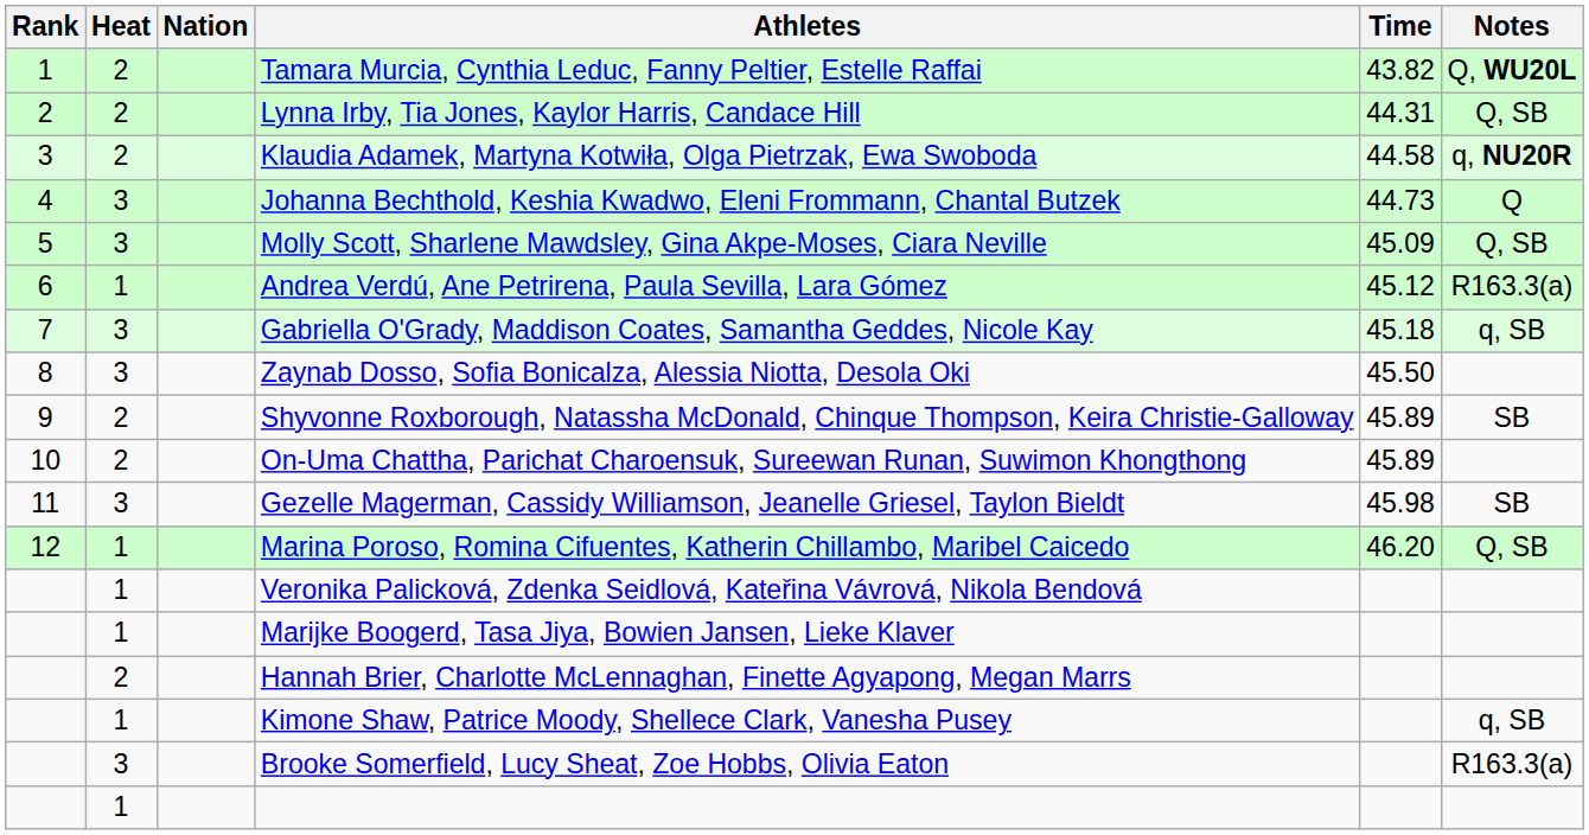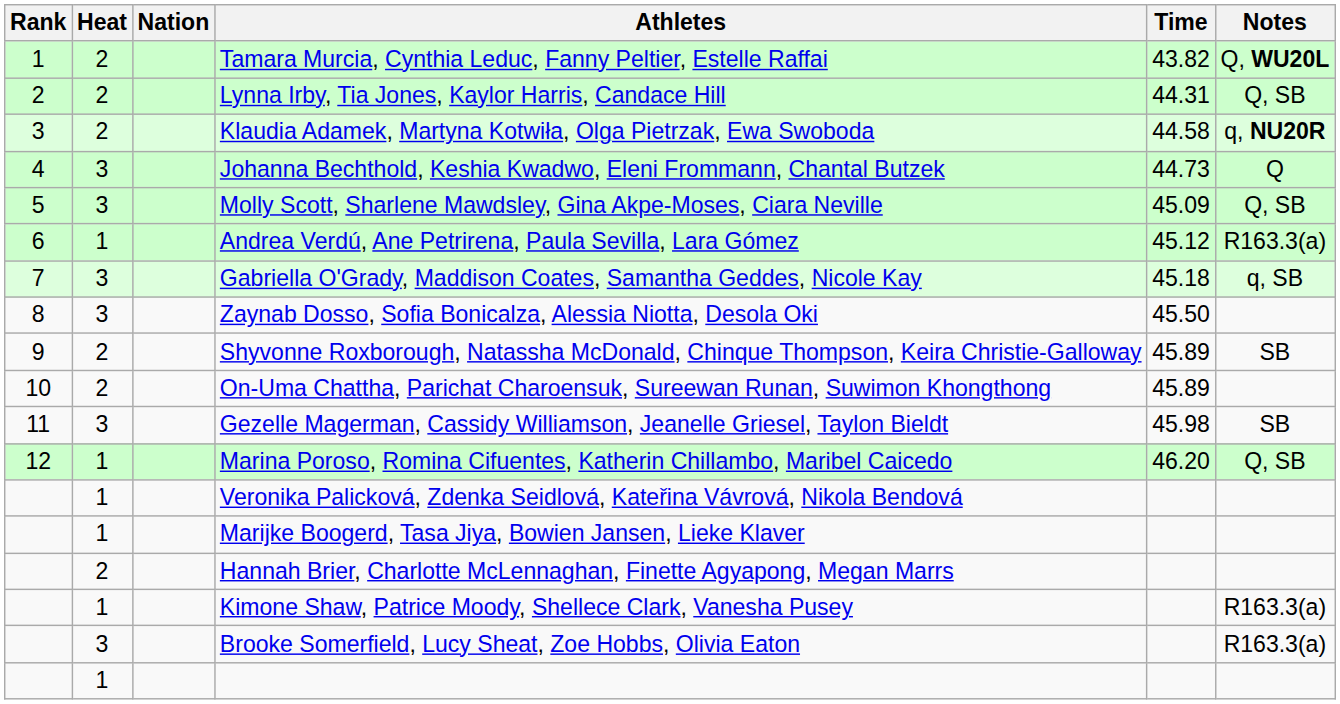 <table class="wikitable sortable" style="text-align:center">
 <tr>
 <th>Rank</th>
 <th>Heat</th>
 <th>Nation</th>
 <th>Athletes</th>
 <th>Time</th>
 <th>Notes</th>
 </tr>
 <tr bgcolor=ccffcc>
 <td>1</td>
 <td>2</td>
 <td align=left></td>
 <td align=left><a href='#'>Tamara Murcia</a>, <a href='#'>Cynthia Leduc</a>, <a href='#'>Fanny Peltier</a>, <a href='#'>Estelle Raffai</a></td>
 <td>43.82</td>
 <td>Q, <strong>WU20L</strong></td>
 </tr>
 <tr bgcolor=ccffcc>
 <td>2</td>
 <td>2</td>
 <td align=left></td>
 <td align=left><a href='#'>Lynna Irby</a>, <a href='#'>Tia Jones</a>, <a href='#'>Kaylor Harris</a>, <a href='#'>Candace Hill</a></td>
 <td>44.31</td>
 <td>Q, SB</td>
 </tr>
 <tr bgcolor=ddffdd>
 <td>3</td>
 <td>2</td>
 <td align=left></td>
 <td align=left><a href='#'>Klaudia Adamek</a>, <a href='#'>Martyna Kotwiła</a>, <a href='#'>Olga Pietrzak</a>, <a href='#'>Ewa Swoboda</a></td>
 <td>44.58</td>
 <td>q, <strong>NU20R</strong></td>
 </tr>
 <tr bgcolor=ccffcc>
 <td>4</td>
 <td>3</td>
 <td align=left></td>
 <td align=left><a href='#'>Johanna Bechthold</a>, <a href='#'>Keshia Kwadwo</a>, <a href='#'>Eleni Frommann</a>, <a href='#'>Chantal Butzek</a></td>
 <td>44.73</td>
 <td>Q</td>
 </tr>
 <tr bgcolor=ccffcc>
 <td>5</td>
 <td>3</td>
 <td align=left></td>
 <td align=left><a href='#'>Molly Scott</a>, <a href='#'>Sharlene Mawdsley</a>, <a href='#'>Gina Akpe-Moses</a>, <a href='#'>Ciara Neville</a></td>
 <td>45.09</td>
 <td>Q, SB</td>
 </tr>
 <tr bgcolor=ccffcc>
 <td>6</td>
 <td>1</td>
 <td align=left></td>
 <td align=left><a href='#'>Andrea Verdú</a>, <a href='#'>Ane Petrirena</a>, <a href='#'>Paula Sevilla</a>, <a href='#'>Lara Gómez</a></td>
 <td>45.12</td>
 <td>R163.3(a)</td>
 </tr>
 <tr bgcolor=ddffdd>
 <td>7</td>
 <td>3</td>
 <td align=left></td>
 <td align=left><a href='#'>Gabriella O'Grady</a>, <a href='#'>Maddison Coates</a>, <a href='#'>Samantha Geddes</a>, <a href='#'>Nicole Kay</a></td>
 <td>45.18</td>
 <td>q, SB</td>
 </tr>
 <tr>
 <td>8</td>
 <td>3</td>
 <td align=left></td>
 <td align=left><a href='#'>Zaynab Dosso</a>, <a href='#'>Sofia Bonicalza</a>, <a href='#'>Alessia Niotta</a>, <a href='#'>Desola Oki</a></td>
 <td>45.50</td>
 <td></td>
 </tr>
 <tr>
 <td>9</td>
 <td>2</td>
 <td align=left></td>
 <td align=left><a href='#'>Shyvonne Roxborough</a>, <a href='#'>Natassha McDonald</a>, <a href='#'>Chinque Thompson</a>, <a href='#'>Keira Christie-Galloway</a></td>
 <td>45.89</td>
 <td>SB</td>
 </tr>
 <tr>
 <td>10</td>
 <td>2</td>
 <td align=left></td>
 <td align=left><a href='#'>On-Uma Chattha</a>, <a href='#'>Parichat Charoensuk</a>, <a href='#'>Sureewan Runan</a>, <a href='#'>Suwimon Khongthong</a></td>
 <td>45.89</td>
 <td></td>
 </tr>
 <tr>
 <td>11</td>
 <td>3</td>
 <td align=left></td>
 <td align=left><a href='#'>Gezelle Magerman</a>, <a href='#'>Cassidy Williamson</a>, <a href='#'>Jeanelle Griesel</a>, <a href='#'>Taylon Bieldt</a></td>
 <td>45.98</td>
 <td>SB</td>
 </tr>
 <tr bgcolor=ccffcc>
 <td>12</td>
 <td>1</td>
 <td align=left></td>
 <td align=left><a href='#'>Marina Poroso</a>, <a href='#'>Romina Cifuentes</a>, <a href='#'>Katherin Chillambo</a>, <a href='#'>Maribel Caicedo</a></td>
 <td>46.20</td>
 <td>Q, SB</td>
 </tr>
 <tr>
 <td></td>
 <td>1</td>
 <td align=left></td>
 <td align=left><a href='#'>Veronika Palicková</a>, <a href='#'>Zdenka Seidlová</a>, <a href='#'>Kateřina Vávrová</a>, <a href='#'>Nikola Bendová</a></td>
 <td></td>
 <td></td>
 </tr>
 <tr>
 <td></td>
 <td>1</td>
 <td align=left></td>
 <td align=left><a href='#'>Marijke Boogerd</a>, <a href='#'>Tasa Jiya</a>, <a href='#'>Bowien Jansen</a>, <a href='#'>Lieke Klaver</a></td>
 <td></td>
 <td></td>
 </tr>
 <tr>
 <td></td>
 <td>2</td>
 <td align=left></td>
 <td align=left><a href='#'>Hannah Brier</a>, <a href='#'>Charlotte McLennaghan</a>, <a href='#'>Finette Agyapong</a>, <a href='#'>Megan Marrs</a></td>
 <td></td>
 <td></td>
 </tr>
 <tr>
 <td></td>
 <td>1</td>
 <td align=left></td>
 <td align=left><a href='#'>Kimone Shaw</a>, <a href='#'>Patrice Moody</a>, <a href='#'>Shellece Clark</a>, <a href='#'>Vanesha Pusey</a></td>
 <td></td>
-<td>q, SB</td>
+<td>R163.3(a)</td>
 </tr>
 <tr>
 <td></td>
 <td>3</td>
 <td align=left></td>
 <td align=left><a href='#'>Brooke Somerfield</a>, <a href='#'>Lucy Sheat</a>, <a href='#'>Zoe Hobbs</a>, <a href='#'>Olivia Eaton</a></td>
 <td></td>
 <td>R163.3(a)</td>
 </tr>
 <tr>
 <td></td>
 <td>1</td>
 <td align=left></td>
 <td align=left></td>
 <td></td>
 <td></td>
 </tr>
 </table>
